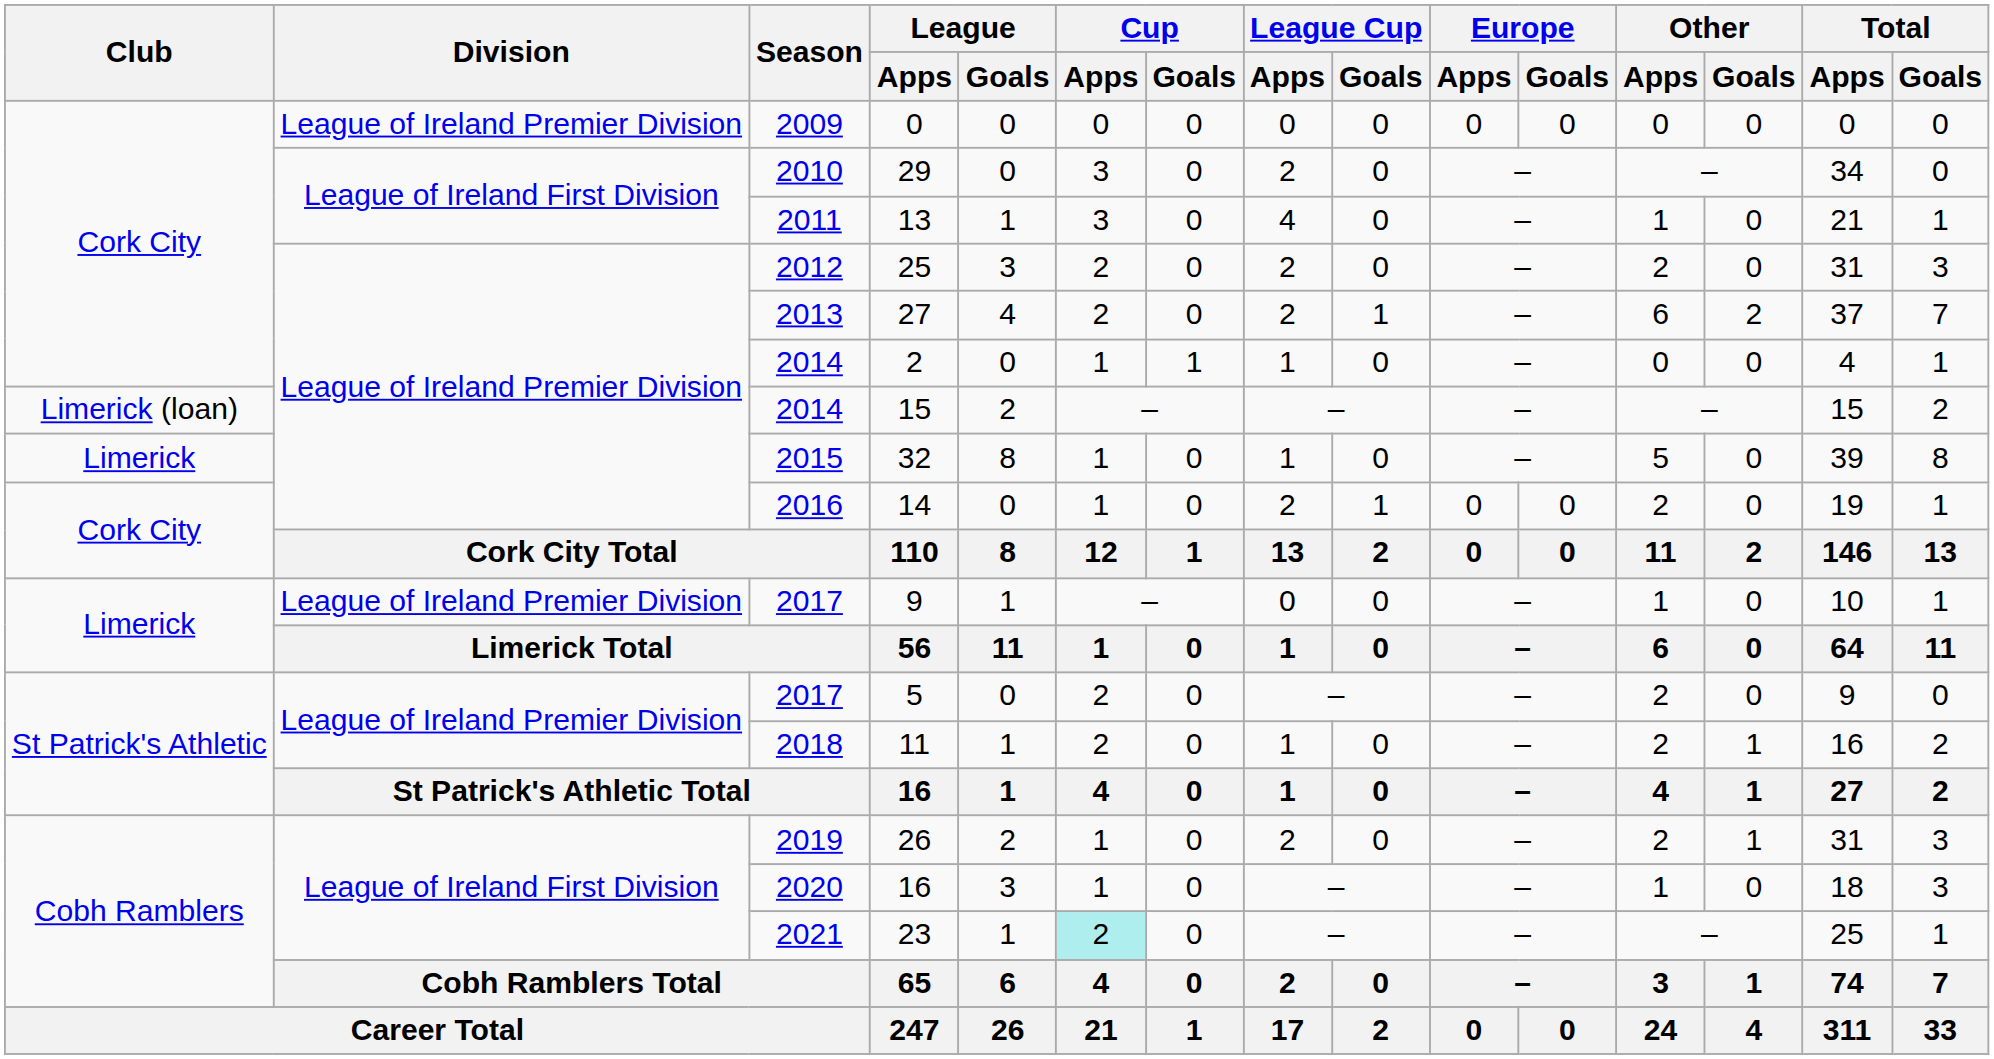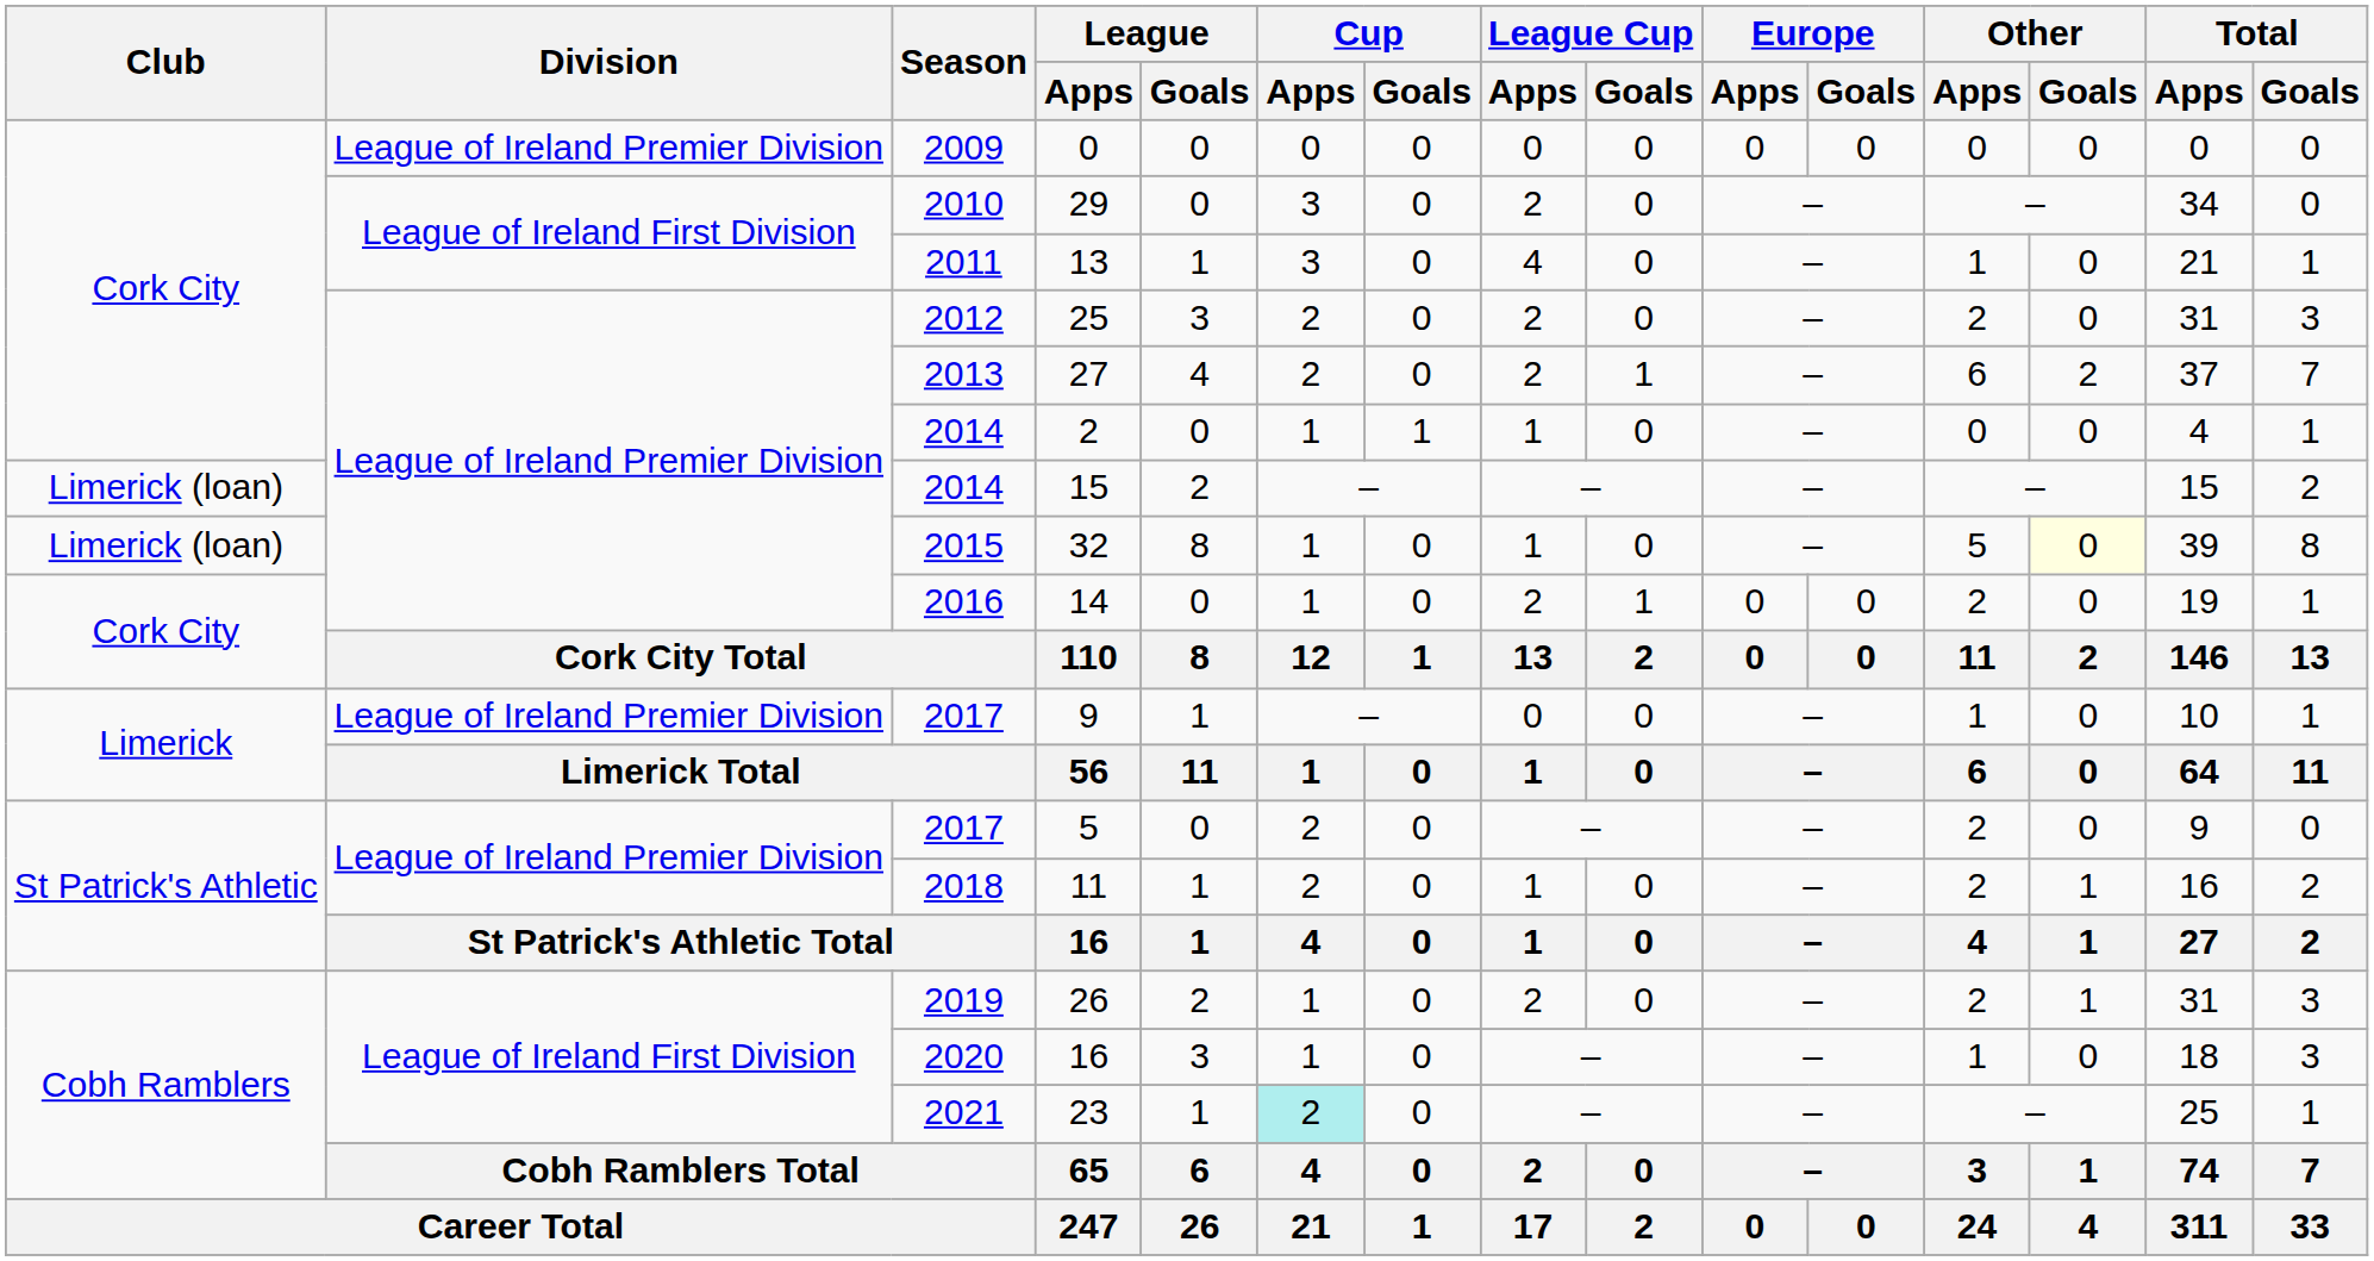 <table class="wikitable" style="text-align:center">
 <tr>
 <th rowspan="2">Club</th>
 <th rowspan="2">Division</th>
 <th rowspan="2">Season</th>
 <th colspan="2">League</th>
 <th colspan="2"><a href='#'>Cup</a></th>
 <th colspan="2"><a href='#'>League Cup</a></th>
 <th colspan="2"><a href='#'>Europe</a></th>
 <th colspan="2">Other</th>
 <th colspan="2">Total</th>
 </tr>
 <tr>
 <th>Apps</th>
 <th>Goals</th>
 <th>Apps</th>
 <th>Goals</th>
 <th>Apps</th>
 <th>Goals</th>
 <th>Apps</th>
 <th>Goals</th>
 <th>Apps</th>
 <th>Goals</th>
 <th>Apps</th>
 <th>Goals</th>
 </tr>
 <tr>
 <td rowspan=6><a href='#'>Cork City</a></td>
 <td><a href='#'>League of Ireland Premier Division</a></td>
 <td><a href='#'>2009</a></td>
 <td>0</td>
 <td>0</td>
 <td>0</td>
 <td>0</td>
 <td>0</td>
 <td>0</td>
 <td>0</td>
 <td>0</td>
 <td>0</td>
 <td>0</td>
 <td>0</td>
 <td>0</td>
 </tr>
 <tr>
 <td rowspan=2><a href='#'>League of Ireland First Division</a></td>
 <td><a href='#'>2010</a></td>
 <td>29</td>
 <td>0</td>
 <td>3</td>
 <td>0</td>
 <td>2</td>
 <td>0</td>
 <td colspan=2>–</td>
 <td colspan=2>–</td>
 <td>34</td>
 <td>0</td>
 </tr>
 <tr>
 <td><a href='#'>2011</a></td>
 <td>13</td>
 <td>1</td>
 <td>3</td>
 <td>0</td>
 <td>4</td>
 <td>0</td>
 <td colspan=2>–</td>
 <td>1</td>
 <td>0</td>
 <td>21</td>
 <td>1</td>
 </tr>
 <tr>
 <td rowspan=6><a href='#'>League of Ireland Premier Division</a></td>
 <td><a href='#'>2012</a></td>
 <td>25</td>
 <td>3</td>
 <td>2</td>
 <td>0</td>
 <td>2</td>
 <td>0</td>
 <td colspan=2>–</td>
 <td>2</td>
 <td>0</td>
 <td>31</td>
 <td>3</td>
 </tr>
 <tr>
 <td><a href='#'>2013</a></td>
 <td>27</td>
 <td>4</td>
 <td>2</td>
 <td>0</td>
 <td>2</td>
 <td>1</td>
 <td colspan=2>–</td>
 <td>6</td>
 <td>2</td>
 <td>37</td>
 <td>7</td>
 </tr>
 <tr>
 <td><a href='#'>2014</a></td>
 <td>2</td>
 <td>0</td>
 <td>1</td>
 <td>1</td>
 <td>1</td>
 <td>0</td>
 <td colspan=2>–</td>
 <td>0</td>
 <td>0</td>
 <td>4</td>
 <td>1</td>
 </tr>
 <tr>
 <td><a href='#'>Limerick</a> (loan)</td>
 <td><a href='#'>2014</a></td>
 <td>15</td>
 <td>2</td>
 <td colspan=2>–</td>
 <td colspan=2>–</td>
 <td colspan=2>–</td>
 <td colspan=2>–</td>
 <td>15</td>
 <td>2</td>
 </tr>
 <tr>
-<td><a href='#'>Limerick</a></td>
+<td><a href='#'>Limerick</a> (loan)</td>
 <td><a href='#'>2015</a></td>
 <td>32</td>
 <td>8</td>
 <td>1</td>
 <td>0</td>
 <td>1</td>
 <td>0</td>
 <td colspan=2>–</td>
 <td>5</td>
-<td>0</td>
+<td style="background: lightyellow;">0</td>
 <td>39</td>
 <td>8</td>
 </tr>
 <tr>
 <td rowspan=2><a href='#'>Cork City</a></td>
 <td><a href='#'>2016</a></td>
 <td>14</td>
 <td>0</td>
 <td>1</td>
 <td>0</td>
 <td>2</td>
 <td>1</td>
 <td>0</td>
 <td>0</td>
 <td>2</td>
 <td>0</td>
 <td>19</td>
 <td>1</td>
 </tr>
 <tr>
 <th colspan="2">Cork City Total</th>
 <th>110</th>
 <th>8</th>
 <th>12</th>
 <th>1</th>
 <th>13</th>
 <th>2</th>
 <th>0</th>
 <th>0</th>
 <th>11</th>
 <th>2</th>
 <th>146</th>
 <th>13</th>
 </tr>
 <tr>
 <td rowspan=2><a href='#'>Limerick</a></td>
 <td><a href='#'>League of Ireland Premier Division</a></td>
 <td><a href='#'>2017</a></td>
 <td>9</td>
 <td>1</td>
 <td colspan=2>–</td>
 <td>0</td>
 <td>0</td>
 <td colspan=2>–</td>
 <td>1</td>
 <td>0</td>
 <td>10</td>
 <td>1</td>
 </tr>
 <tr>
 <th colspan="2">Limerick Total</th>
 <th>56</th>
 <th>11</th>
 <th>1</th>
 <th>0</th>
 <th>1</th>
 <th>0</th>
 <th colspan=2>–</th>
 <th>6</th>
 <th>0</th>
 <th>64</th>
 <th>11</th>
 </tr>
 <tr>
 <td rowspan=3><a href='#'>St Patrick's Athletic</a></td>
 <td rowspan=2><a href='#'>League of Ireland Premier Division</a></td>
 <td><a href='#'>2017</a></td>
 <td>5</td>
 <td>0</td>
 <td>2</td>
 <td>0</td>
 <td colspan=2>–</td>
 <td colspan=2>–</td>
 <td>2</td>
 <td>0</td>
 <td>9</td>
 <td>0</td>
 </tr>
 <tr>
 <td><a href='#'>2018</a></td>
 <td>11</td>
 <td>1</td>
 <td>2</td>
 <td>0</td>
 <td>1</td>
 <td>0</td>
 <td colspan=2>–</td>
 <td>2</td>
 <td>1</td>
 <td>16</td>
 <td>2</td>
 </tr>
 <tr>
 <th colspan="2">St Patrick's Athletic Total</th>
 <th>16</th>
 <th>1</th>
 <th>4</th>
 <th>0</th>
 <th>1</th>
 <th>0</th>
 <th colspan=2>–</th>
 <th>4</th>
 <th>1</th>
 <th>27</th>
 <th>2</th>
 </tr>
 <tr>
 <td rowspan=4><a href='#'>Cobh Ramblers</a></td>
 <td rowspan=3><a href='#'>League of Ireland First Division</a></td>
 <td><a href='#'>2019</a></td>
 <td>26</td>
 <td>2</td>
 <td>1</td>
 <td>0</td>
 <td>2</td>
 <td>0</td>
 <td colspan=2>–</td>
 <td>2</td>
 <td>1</td>
 <td>31</td>
 <td>3</td>
 </tr>
 <tr>
 <td><a href='#'>2020</a></td>
 <td>16</td>
 <td>3</td>
 <td>1</td>
 <td>0</td>
 <td colspan=2>–</td>
 <td colspan=2>–</td>
 <td>1</td>
 <td>0</td>
 <td>18</td>
 <td>3</td>
 </tr>
 <tr>
 <td><a href='#'>2021</a></td>
 <td>23</td>
 <td>1</td>
 <td style="background: paleturquoise;">2</td>
 <td>0</td>
 <td colspan=2>–</td>
 <td colspan=2>–</td>
 <td colspan=2>–</td>
 <td>25</td>
 <td>1</td>
 </tr>
 <tr>
 <th colspan="2">Cobh Ramblers Total</th>
 <th>65</th>
 <th>6</th>
 <th>4</th>
 <th>0</th>
 <th>2</th>
 <th>0</th>
 <th colspan=2>–</th>
 <th>3</th>
 <th>1</th>
 <th>74</th>
 <th>7</th>
 </tr>
 <tr>
 <th colspan="3">Career Total</th>
 <th>247</th>
 <th>26</th>
 <th>21</th>
 <th>1</th>
 <th>17</th>
 <th>2</th>
 <th>0</th>
 <th>0</th>
 <th>24</th>
 <th>4</th>
 <th>311</th>
 <th>33</th>
 </tr>
 </table>
